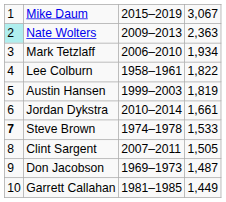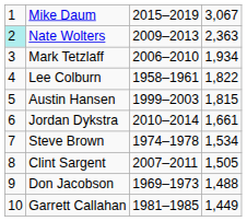 <table class="wikitable">
 <tr>
 <td>1</td>
 <td><a href='#'>Mike Daum</a></td>
 <td>2015–2019</td>
 <td>3,067</td>
 </tr>
 <tr>
 <td style="background: paleturquoise;">2</td>
 <td><a href='#'>Nate Wolters</a></td>
 <td>2009–2013</td>
 <td>2,363</td>
 </tr>
 <tr>
 <td>3</td>
 <td>Mark Tetzlaff</td>
 <td>2006–2010</td>
 <td>1,934</td>
 </tr>
 <tr>
 <td>4</td>
 <td>Lee Colburn</td>
 <td>1958–1961</td>
 <td>1,822</td>
 </tr>
 <tr>
 <td>5</td>
 <td>Austin Hansen</td>
 <td>1999–2003</td>
-<td>1,819</td>
+<td>1,815</td>
 </tr>
 <tr>
 <td>6</td>
 <td>Jordan Dykstra</td>
 <td>2010–2014</td>
 <td>1,661</td>
 </tr>
 <tr>
-<td><strong>7</strong></td>
+<td>7</td>
 <td>Steve Brown</td>
 <td>1974–1978</td>
-<td>1,533</td>
+<td>1,534</td>
 </tr>
 <tr>
 <td>8</td>
 <td>Clint Sargent</td>
 <td>2007–2011</td>
 <td>1,505</td>
 </tr>
 <tr>
 <td>9</td>
 <td>Don Jacobson</td>
 <td>1969–1973</td>
-<td>1,487</td>
+<td>1,488</td>
 </tr>
 <tr>
 <td>10</td>
 <td>Garrett Callahan</td>
 <td>1981–1985</td>
 <td>1,449</td>
 </tr>
 </table>
